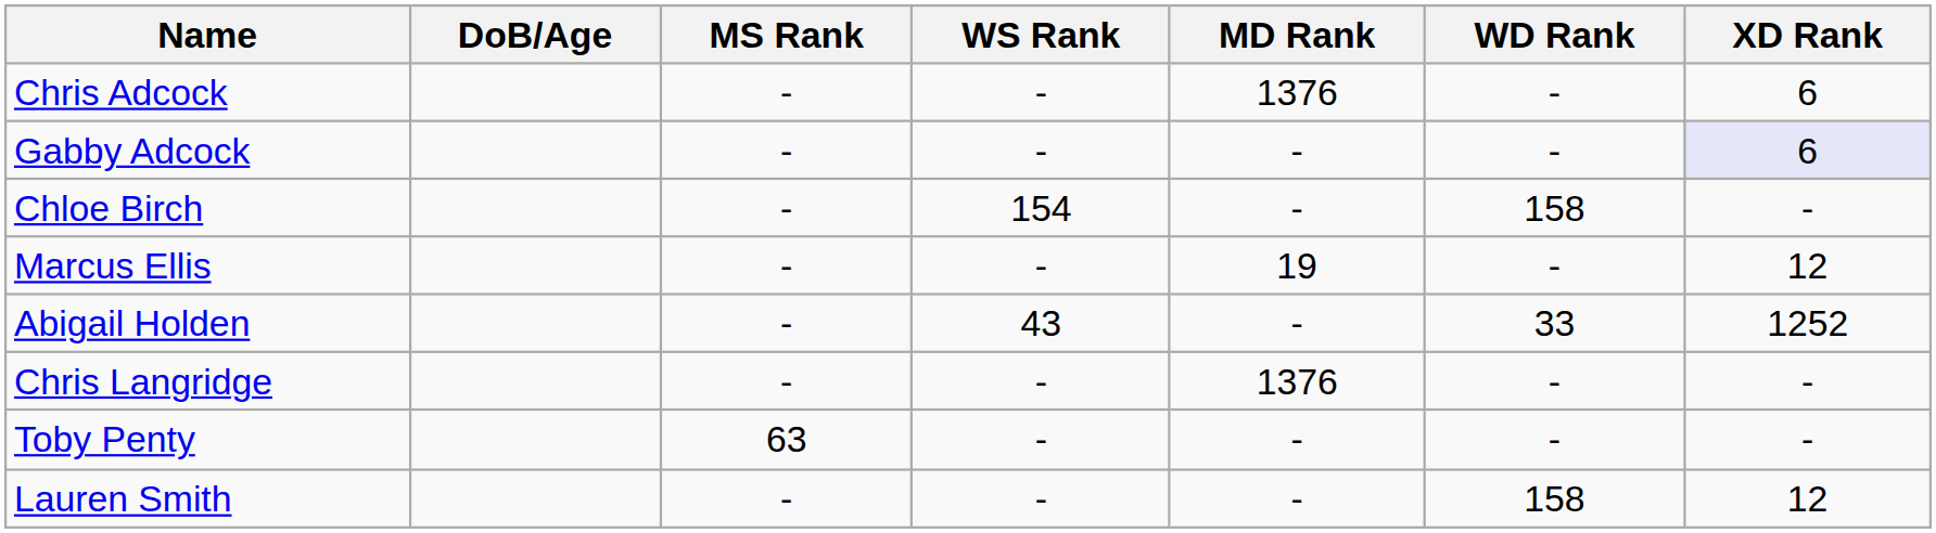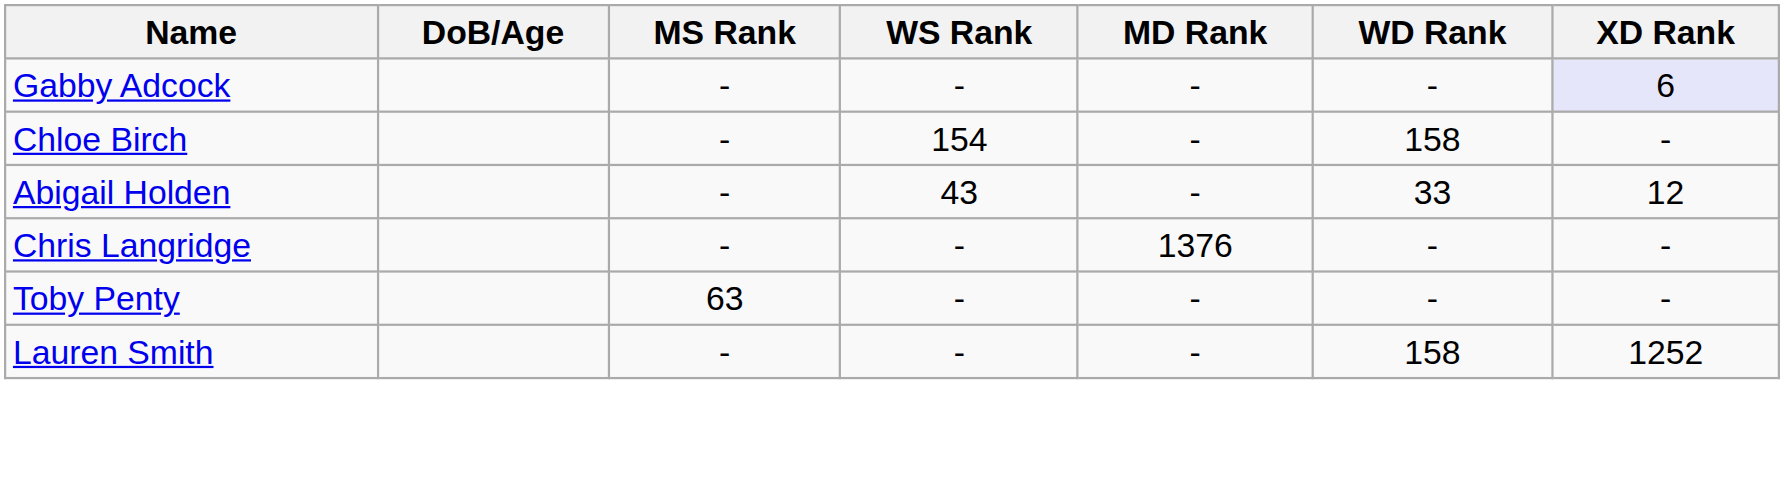 <table class="wikitable"  style="width:800px; font-size:95%; text-align:center">
 <tr>
 <th align="left">Name</th>
 <th align="left">DoB/Age</th>
 <th align="left">MS Rank</th>
 <th align="left">WS Rank</th>
 <th align="left">MD Rank</th>
 <th align="left">WD Rank</th>
 <th align="left">XD Rank</th>
-</tr>
-<tr>
-<td align="left"><a href='#'>Chris Adcock</a></td>
-<td align="left"></td>
-<td>-</td>
-<td>-</td>
-<td>1376</td>
-<td>-</td>
-<td>6</td>
 </tr>
 <tr>
 <td align="left"><a href='#'>Gabby Adcock</a></td>
 <td align="left"></td>
 <td>-</td>
 <td>-</td>
 <td>-</td>
 <td>-</td>
 <td style="background: lavender;">6</td>
 </tr>
 <tr>
 <td align="left"><a href='#'>Chloe Birch</a></td>
 <td align="left"></td>
 <td>-</td>
 <td>154</td>
 <td>-</td>
 <td>158</td>
 <td>-</td>
 </tr>
 <tr>
-<td align="left"><a href='#'>Marcus Ellis</a></td>
-<td align="left"></td>
-<td>-</td>
-<td>-</td>
-<td>19</td>
-<td>-</td>
-<td>12</td>
-</tr>
-<tr>
 <td align="left"><a href='#'>Abigail Holden</a></td>
 <td align="left"></td>
 <td>-</td>
 <td>43</td>
 <td>-</td>
 <td>33</td>
-<td>1252</td>
+<td>12</td>
 </tr>
 <tr>
 <td align="left"><a href='#'>Chris Langridge</a></td>
 <td align="left"></td>
 <td>-</td>
 <td>-</td>
 <td>1376</td>
 <td>-</td>
 <td>-</td>
 </tr>
 <tr>
 <td align="left"><a href='#'>Toby Penty</a></td>
 <td align="left"></td>
 <td>63</td>
 <td>-</td>
 <td>-</td>
 <td>-</td>
 <td>-</td>
 </tr>
 <tr>
 <td align="left"><a href='#'>Lauren Smith</a></td>
 <td align="left"></td>
 <td>-</td>
 <td>-</td>
 <td>-</td>
 <td>158</td>
-<td>12</td>
+<td>1252</td>
 </tr>
 </table>
